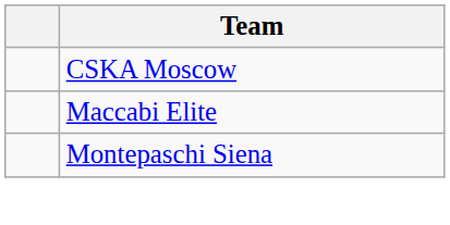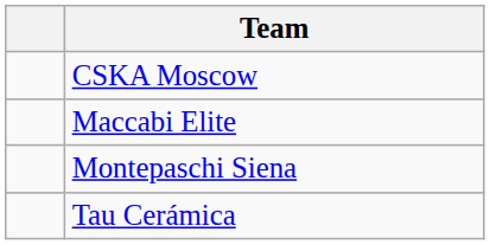 <table class="wikitable" style="text-align:center">
 <tr>
 <th width=25></th>
 <th width=220>Team</th>
 </tr>
 <tr>
 <td></td>
 <td align=left> <a href='#'>CSKA Moscow</a></td>
 </tr>
 <tr>
 <td></td>
 <td align=left> <a href='#'>Maccabi Elite</a></td>
 </tr>
 <tr>
 <td></td>
 <td align=left> <a href='#'>Montepaschi Siena</a></td>
 </tr>
+<tr>
+<td></td>
+<td align=left> <a href='#'>Tau Cerámica</a></td>
+</tr>
 </table>
